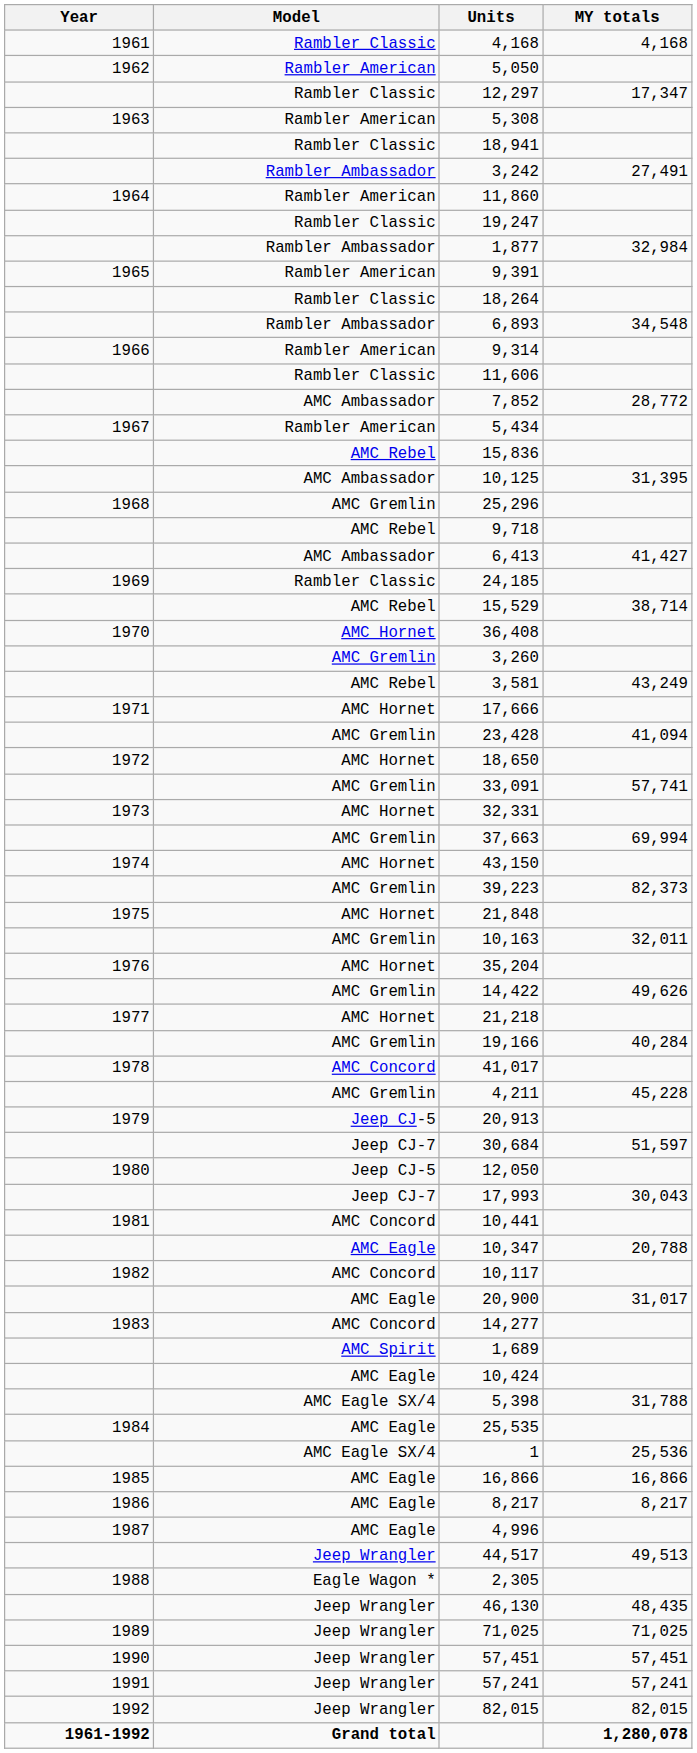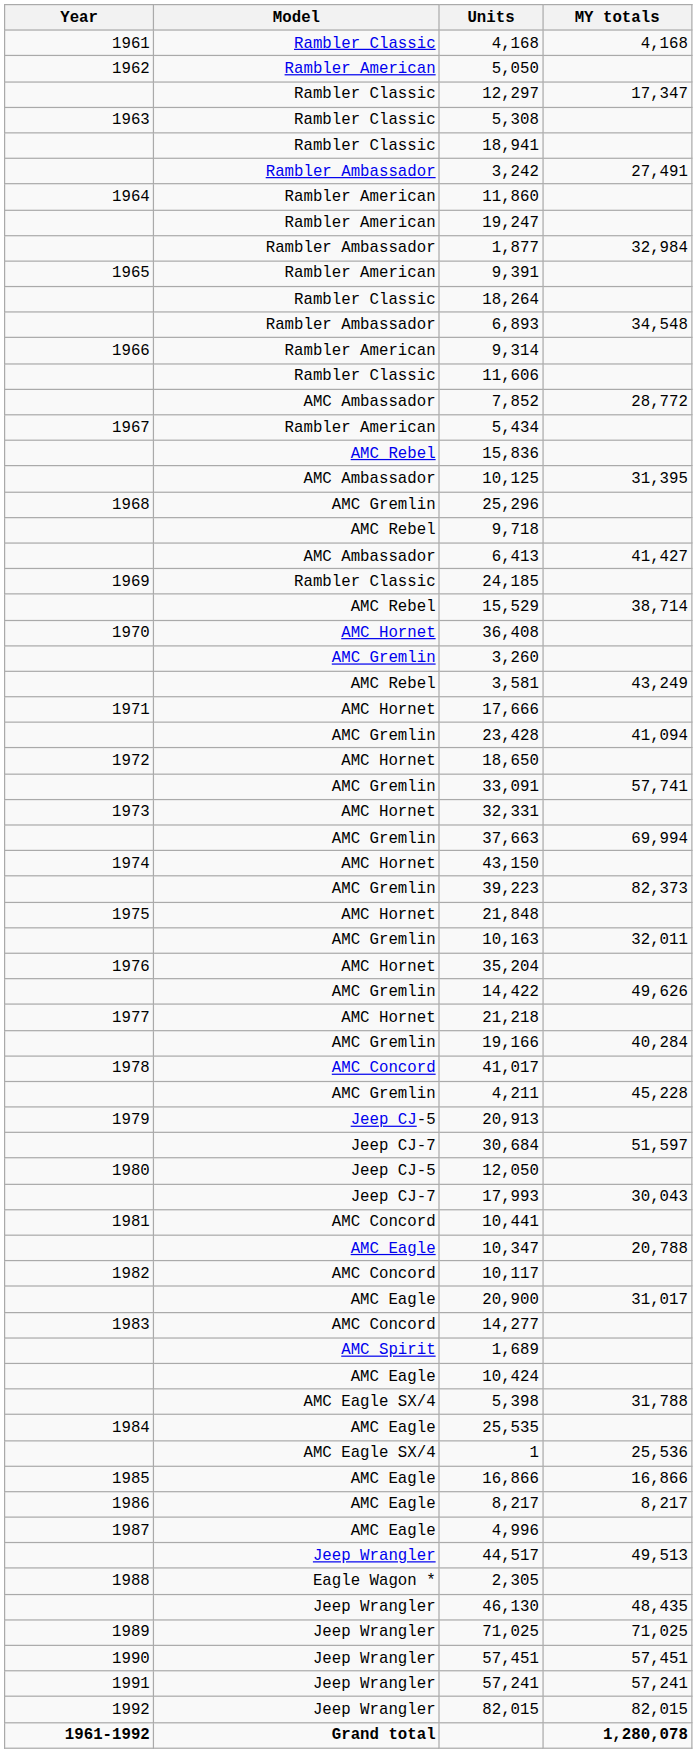 <table class="wikitable" style="text-align:right; width:45%;">
 <tr>
 <th>Year</th>
 <th>Model</th>
 <th>Units</th>
 <th>MY totals</th>
 </tr>
 <tr>
 <td>1961</td>
 <td><a href='#'>Rambler Classic</a></td>
 <td>4,168</td>
 <td>4,168</td>
 </tr>
 <tr>
 <td>1962</td>
 <td><a href='#'>Rambler American</a></td>
 <td>5,050</td>
 <td></td>
 </tr>
 <tr>
 <td></td>
 <td>Rambler Classic</td>
 <td>12,297</td>
 <td>17,347</td>
 </tr>
 <tr>
 <td>1963</td>
-<td>Rambler American</td>
+<td>Rambler Classic</td>
 <td>5,308</td>
 <td></td>
 </tr>
 <tr>
 <td></td>
 <td>Rambler Classic</td>
 <td>18,941</td>
 <td></td>
 </tr>
 <tr>
 <td></td>
 <td><a href='#'>Rambler Ambassador</a></td>
 <td>3,242</td>
 <td>27,491</td>
 </tr>
 <tr>
 <td>1964</td>
 <td>Rambler American</td>
 <td>11,860</td>
 <td></td>
 </tr>
 <tr>
 <td></td>
-<td>Rambler Classic</td>
+<td>Rambler American</td>
 <td>19,247</td>
 <td></td>
 </tr>
 <tr>
 <td></td>
 <td>Rambler Ambassador</td>
 <td>1,877</td>
 <td>32,984</td>
 </tr>
 <tr>
 <td>1965</td>
 <td>Rambler American</td>
 <td>9,391</td>
 <td></td>
 </tr>
 <tr>
 <td></td>
 <td>Rambler Classic</td>
 <td>18,264</td>
 <td></td>
 </tr>
 <tr>
 <td></td>
 <td>Rambler Ambassador</td>
 <td>6,893</td>
 <td>34,548</td>
 </tr>
 <tr>
 <td>1966</td>
 <td>Rambler American</td>
 <td>9,314</td>
 <td></td>
 </tr>
 <tr>
 <td></td>
 <td>Rambler Classic</td>
 <td>11,606</td>
 <td></td>
 </tr>
 <tr>
 <td></td>
 <td>AMC Ambassador</td>
 <td>7,852</td>
 <td>28,772</td>
 </tr>
 <tr>
 <td>1967</td>
 <td>Rambler American</td>
 <td>5,434</td>
 <td></td>
 </tr>
 <tr>
 <td></td>
 <td><a href='#'>AMC Rebel</a></td>
 <td>15,836</td>
 <td></td>
 </tr>
 <tr>
 <td></td>
 <td>AMC Ambassador</td>
 <td>10,125</td>
 <td>31,395</td>
 </tr>
 <tr>
 <td>1968</td>
 <td>AMC Gremlin</td>
 <td>25,296</td>
 <td></td>
 </tr>
 <tr>
 <td></td>
 <td>AMC Rebel</td>
 <td>9,718</td>
 <td></td>
 </tr>
 <tr>
 <td></td>
 <td>AMC Ambassador</td>
 <td>6,413</td>
 <td>41,427</td>
 </tr>
 <tr>
 <td>1969</td>
 <td>Rambler Classic</td>
 <td>24,185</td>
 <td></td>
 </tr>
 <tr>
 <td></td>
 <td>AMC Rebel</td>
 <td>15,529</td>
 <td>38,714</td>
 </tr>
 <tr>
 <td>1970</td>
 <td><a href='#'>AMC Hornet</a></td>
 <td>36,408</td>
 <td></td>
 </tr>
 <tr>
 <td></td>
 <td><a href='#'>AMC Gremlin</a></td>
 <td>3,260</td>
 <td></td>
 </tr>
 <tr>
 <td></td>
 <td>AMC Rebel</td>
 <td>3,581</td>
 <td>43,249</td>
 </tr>
 <tr>
 <td>1971</td>
 <td>AMC Hornet</td>
 <td>17,666</td>
 <td></td>
 </tr>
 <tr>
 <td></td>
 <td>AMC Gremlin</td>
 <td>23,428</td>
 <td>41,094</td>
 </tr>
 <tr>
 <td>1972</td>
 <td>AMC Hornet</td>
 <td>18,650</td>
 <td></td>
 </tr>
 <tr>
 <td></td>
 <td>AMC Gremlin</td>
 <td>33,091</td>
 <td>57,741</td>
 </tr>
 <tr>
 <td>1973</td>
 <td>AMC Hornet</td>
 <td>32,331</td>
 <td></td>
 </tr>
 <tr>
 <td></td>
 <td>AMC Gremlin</td>
 <td>37,663</td>
 <td>69,994</td>
 </tr>
 <tr>
 <td>1974</td>
 <td>AMC Hornet</td>
 <td>43,150</td>
 <td></td>
 </tr>
 <tr>
 <td></td>
 <td>AMC Gremlin</td>
 <td>39,223</td>
 <td>82,373</td>
 </tr>
 <tr>
 <td>1975</td>
 <td>AMC Hornet</td>
 <td>21,848</td>
 <td></td>
 </tr>
 <tr>
 <td></td>
 <td>AMC Gremlin</td>
 <td>10,163</td>
 <td>32,011</td>
 </tr>
 <tr>
 <td>1976</td>
 <td>AMC Hornet</td>
 <td>35,204</td>
 <td></td>
 </tr>
 <tr>
 <td></td>
 <td>AMC Gremlin</td>
 <td>14,422</td>
 <td>49,626</td>
 </tr>
 <tr>
 <td>1977</td>
 <td>AMC Hornet</td>
 <td>21,218</td>
 <td></td>
 </tr>
 <tr>
 <td></td>
 <td>AMC Gremlin</td>
 <td>19,166</td>
 <td>40,284</td>
 </tr>
 <tr>
 <td>1978</td>
 <td><a href='#'>AMC Concord</a></td>
 <td>41,017</td>
 <td></td>
 </tr>
 <tr>
 <td></td>
 <td>AMC Gremlin</td>
 <td>4,211</td>
 <td>45,228</td>
 </tr>
 <tr>
 <td>1979</td>
 <td><a href='#'>Jeep CJ</a>-5</td>
 <td>20,913</td>
 <td></td>
 </tr>
 <tr>
 <td></td>
 <td>Jeep CJ-7</td>
 <td>30,684</td>
 <td>51,597</td>
 </tr>
 <tr>
 <td>1980</td>
 <td>Jeep CJ-5</td>
 <td>12,050</td>
 <td></td>
 </tr>
 <tr>
 <td></td>
 <td>Jeep CJ-7</td>
 <td>17,993</td>
 <td>30,043</td>
 </tr>
 <tr>
 <td>1981</td>
 <td>AMC Concord</td>
 <td>10,441</td>
 <td></td>
 </tr>
 <tr>
 <td></td>
 <td><a href='#'>AMC Eagle</a></td>
 <td>10,347</td>
 <td>20,788</td>
 </tr>
 <tr>
 <td>1982</td>
 <td>AMC Concord</td>
 <td>10,117</td>
 <td></td>
 </tr>
 <tr>
 <td></td>
 <td>AMC Eagle</td>
 <td>20,900</td>
 <td>31,017</td>
 </tr>
 <tr>
 <td>1983</td>
 <td>AMC Concord</td>
 <td>14,277</td>
 <td></td>
 </tr>
 <tr>
 <td></td>
 <td><a href='#'>AMC Spirit</a></td>
 <td>1,689</td>
 <td></td>
 </tr>
 <tr>
 <td></td>
 <td>AMC Eagle</td>
 <td>10,424</td>
 <td></td>
 </tr>
 <tr>
 <td></td>
 <td>AMC Eagle SX/4</td>
 <td>5,398</td>
 <td>31,788</td>
 </tr>
 <tr>
 <td>1984</td>
 <td>AMC Eagle</td>
 <td>25,535</td>
 <td></td>
 </tr>
 <tr>
 <td></td>
 <td>AMC Eagle SX/4</td>
 <td>1</td>
 <td>25,536</td>
 </tr>
 <tr>
 <td>1985</td>
 <td>AMC Eagle</td>
 <td>16,866</td>
 <td>16,866</td>
 </tr>
 <tr>
 <td>1986</td>
 <td>AMC Eagle</td>
 <td>8,217</td>
 <td>8,217</td>
 </tr>
 <tr>
 <td>1987</td>
 <td>AMC Eagle</td>
 <td>4,996</td>
 <td></td>
 </tr>
 <tr>
 <td></td>
 <td><a href='#'>Jeep Wrangler</a></td>
 <td>44,517</td>
 <td>49,513</td>
 </tr>
 <tr>
 <td>1988</td>
 <td>Eagle Wagon *</td>
 <td>2,305</td>
 <td></td>
 </tr>
 <tr>
 <td></td>
 <td>Jeep Wrangler</td>
 <td>46,130</td>
 <td>48,435</td>
 </tr>
 <tr>
 <td>1989</td>
 <td>Jeep Wrangler</td>
 <td>71,025</td>
 <td>71,025</td>
 </tr>
 <tr>
 <td>1990</td>
 <td>Jeep Wrangler</td>
 <td>57,451</td>
 <td>57,451</td>
 </tr>
 <tr>
 <td>1991</td>
 <td>Jeep Wrangler</td>
 <td>57,241</td>
 <td>57,241</td>
 </tr>
 <tr>
 <td>1992</td>
 <td>Jeep Wrangler</td>
 <td>82,015</td>
 <td>82,015</td>
 </tr>
 <tr>
 <td><strong>1961-1992</strong></td>
 <td><strong>Grand total</strong></td>
 <td></td>
 <td><strong>1,280,078</strong></td>
 </tr>
 </table>
